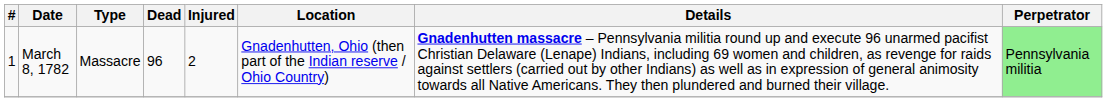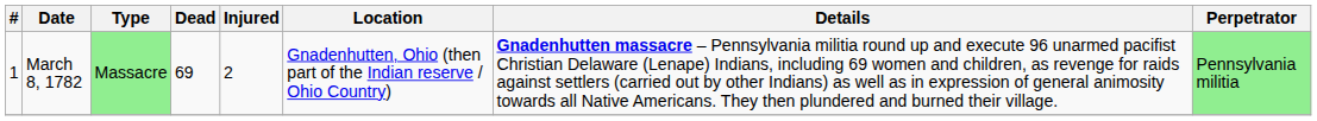 <table class="wikitable sortable">
 <tr>
 <th>#</th>
 <th>Date</th>
 <th>Type</th>
 <th data-sort-type="number">Dead</th>
 <th data-sort-type="number">Injured</th>
 <th>Location</th>
 <th class="unsortable">Details</th>
 <th>Perpetrator</th>
 </tr>
 <tr>
 <td>1</td>
 <td>March 8, 1782</td>
-<td>Massacre</td>
-<td>96</td>
+<td style="background: lightgreen;">Massacre</td>
+<td>69</td>
 <td>2</td>
 <td> <a href='#'>Gnadenhutten, Ohio</a> (then part of the <a href='#'>Indian reserve</a> / <a href='#'>Ohio Country</a>)</td>
 <td><strong><a href='#'>Gnadenhutten massacre</a></strong> – Pennsylvania militia round up and execute 96 unarmed pacifist Christian Delaware (Lenape) Indians, including 69 women and children, as revenge for raids against settlers (carried out by other Indians) as well as in expression of general animosity towards all Native Americans. They then plundered and burned their village.</td>
 <td style="background: lightgreen;">Pennsylvania militia</td>
 </tr>
 <tr>
 </tr>
 </table>
